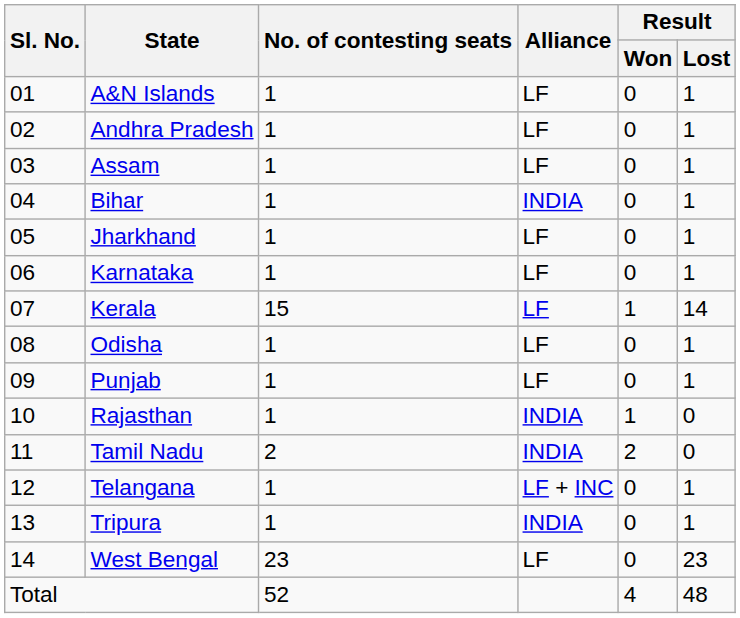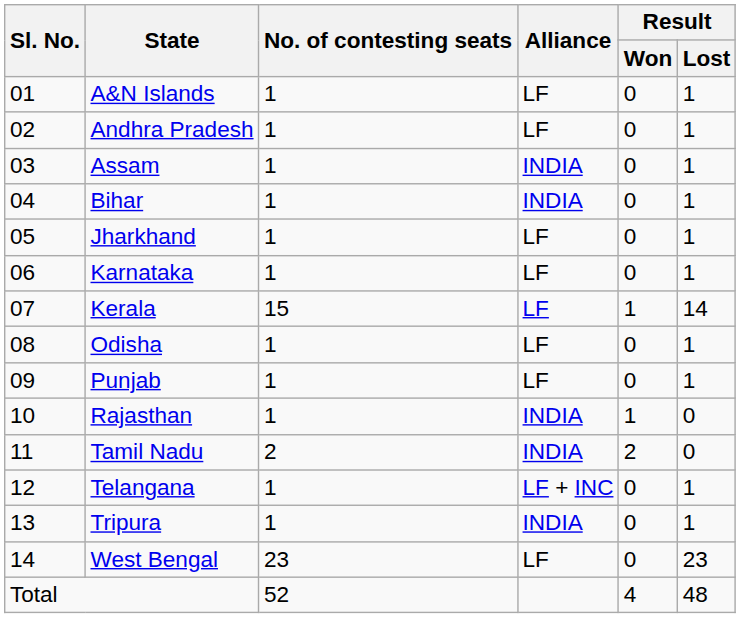 <table class="wikitable sortable">
 <tr>
 <th rowspan="2">Sl. No.</th>
 <th rowspan="2">State</th>
 <th rowspan="2">No. of contesting seats</th>
 <th rowspan="2">Alliance</th>
 <th colspan="2">Result</th>
 </tr>
 <tr>
 <th align="center">Won</th>
 <th>Lost</th>
 </tr>
 <tr>
 <td>01</td>
 <td><a href='#'>A&N Islands</a></td>
 <td>1</td>
 <td>LF</td>
 <td>0</td>
 <td>1</td>
 </tr>
 <tr>
 <td>02</td>
 <td><a href='#'>Andhra Pradesh</a></td>
 <td>1</td>
 <td>LF</td>
 <td>0</td>
 <td>1</td>
 </tr>
 <tr>
 <td>03</td>
 <td><a href='#'>Assam</a></td>
 <td>1</td>
-<td>LF</td>
+<td><a href='#'>INDIA</a></td>
 <td>0</td>
 <td>1</td>
 </tr>
 <tr>
 <td>04</td>
 <td><a href='#'>Bihar</a></td>
 <td>1</td>
 <td><a href='#'>INDIA</a></td>
 <td>0</td>
 <td>1</td>
 </tr>
 <tr>
 <td>05</td>
 <td><a href='#'>Jharkhand</a></td>
 <td>1</td>
 <td>LF</td>
 <td>0</td>
 <td>1</td>
 </tr>
 <tr>
 <td>06</td>
 <td><a href='#'>Karnataka</a></td>
 <td>1</td>
 <td>LF</td>
 <td>0</td>
 <td>1</td>
 </tr>
 <tr>
 <td>07</td>
 <td><a href='#'>Kerala</a></td>
 <td>15</td>
 <td><a href='#'>LF</a></td>
 <td>1</td>
 <td>14</td>
 </tr>
 <tr>
 <td>08</td>
 <td><a href='#'>Odisha</a></td>
 <td>1</td>
 <td>LF</td>
 <td>0</td>
 <td>1</td>
 </tr>
 <tr>
 <td>09</td>
 <td><a href='#'>Punjab</a></td>
 <td>1</td>
 <td>LF</td>
 <td>0</td>
 <td>1</td>
 </tr>
 <tr>
 <td>10</td>
 <td><a href='#'>Rajasthan</a></td>
 <td>1</td>
 <td><a href='#'>INDIA</a></td>
 <td>1</td>
 <td>0</td>
 </tr>
 <tr>
 <td>11</td>
 <td><a href='#'>Tamil Nadu</a></td>
 <td>2</td>
 <td><a href='#'>INDIA</a></td>
 <td>2</td>
 <td>0</td>
 </tr>
 <tr>
 <td>12</td>
 <td><a href='#'>Telangana</a></td>
 <td>1</td>
 <td><a href='#'>LF</a> + <a href='#'>INC</a></td>
 <td>0</td>
 <td>1</td>
 </tr>
 <tr>
 <td>13</td>
 <td><a href='#'>Tripura</a></td>
 <td>1</td>
 <td><a href='#'>INDIA</a></td>
 <td>0</td>
 <td>1</td>
 </tr>
 <tr>
 <td>14</td>
 <td><a href='#'>West Bengal</a></td>
 <td>23</td>
 <td>LF</td>
 <td>0</td>
 <td>23</td>
 </tr>
 <tr>
 <td colspan="2">Total</td>
 <td>52</td>
 <td></td>
 <td>4</td>
 <td>48</td>
 </tr>
 </table>
